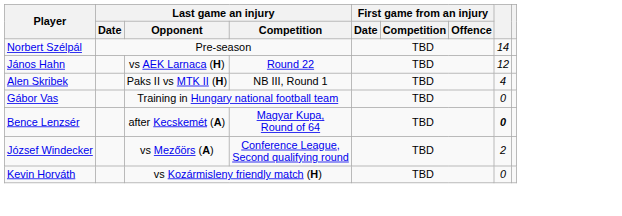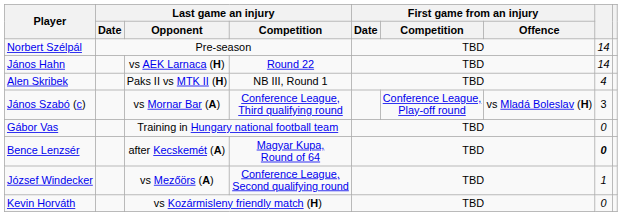 <table class="wikitable sortable sticky-header-multi zebra" style="text-align:center; font-size:85%;">
 <tr>
 <th rowspan="2">Player</th>
 <th colspan="3">Last game  an injury</th>
 <th colspan="3">First game  from an injury</th>
 <th rowspan="2"></th>
 <th rowspan="2"></th>
 </tr>
 <tr>
 <th>Date</th>
 <th>Opponent</th>
 <th>Competition</th>
 <th>Date</th>
 <th>Competition</th>
 <th>Offence</th>
 </tr>
 <tr>
 <td align="left"> <a href='#'>Norbert Szélpál</a></td>
 <td colspan="3">Pre-season</td>
 <td colspan="3">TBD</td>
 <td><em>14</em></td>
 <td></td>
 </tr>
 <tr>
 <td align="left"> <a href='#'>János Hahn</a></td>
 <td></td>
 <td> vs <a href='#'>AEK Larnaca</a>  (<strong>H</strong>)</td>
 <td><a href='#'>Round 22</a></td>
 <td colspan="3">TBD</td>
-<td><em>12</em></td>
+<td><em>14</em></td>
 <td></td>
 </tr>
 <tr>
 <td align="left"> <a href='#'>Alen Skribek</a></td>
 <td></td>
 <td> Paks II vs <a href='#'>MTK II</a> (<strong>H</strong>)</td>
 <td>NB III, Round 1</td>
 <td colspan="3">TBD</td>
 <td><em>4</em></td>
+<td></td>
+</tr>
+<tr>
+<td align="left"> <a href='#'>János Szabó</a> (<a href='#'>c</a>)</td>
+<td></td>
+<td> vs <a href='#'>Mornar Bar</a>  (<strong>A</strong>)</td>
+<td><a href='#'>Conference League,<br>Third qualifying round</a></td>
+<td></td>
+<td><a href='#'>Conference League,<br>Play-off round</a></td>
+<td>vs <a href='#'>Mladá Boleslav</a>  (<strong>H</strong>)</td>
+<td>3</td>
 <td></td>
 </tr>
 <tr>
 <td align="left"> <a href='#'>Gábor Vas</a></td>
 <td></td>
 <td colspan="2">Training in <a href='#'>Hungary national football team</a></td>
 <td colspan="3">TBD</td>
 <td><em>0</em></td>
 <td></td>
 </tr>
 <tr>
 <td align="left"> <a href='#'>Bence Lenzsér</a></td>
 <td></td>
 <td>after <a href='#'>Kecskemét</a> (<strong>A</strong>)</td>
 <td><a href='#'>Magyar Kupa,<br>Round of 64</a></td>
 <td colspan="3">TBD</td>
 <td><strong><em>0</em></strong></td>
 <td></td>
 </tr>
 <tr>
 <td align="left"> <a href='#'>József Windecker</a></td>
 <td></td>
 <td> vs <a href='#'>Mezőörs</a> (<strong>A</strong>)</td>
 <td><a href='#'>Conference League,<br>Second qualifying round</a></td>
 <td colspan="3">TBD</td>
-<td><em>2</em></td>
+<td><em>1</em></td>
 <td></td>
 </tr>
 <tr>
 <td align="left"> <a href='#'>Kevin Horváth</a></td>
 <td></td>
 <td colspan="2"> vs <a href='#'>Kozármisleny friendly match</a> (<strong>H</strong>)</td>
 <td colspan="3">TBD</td>
 <td><em>0</em></td>
 <td></td>
 </tr>
 </table>
